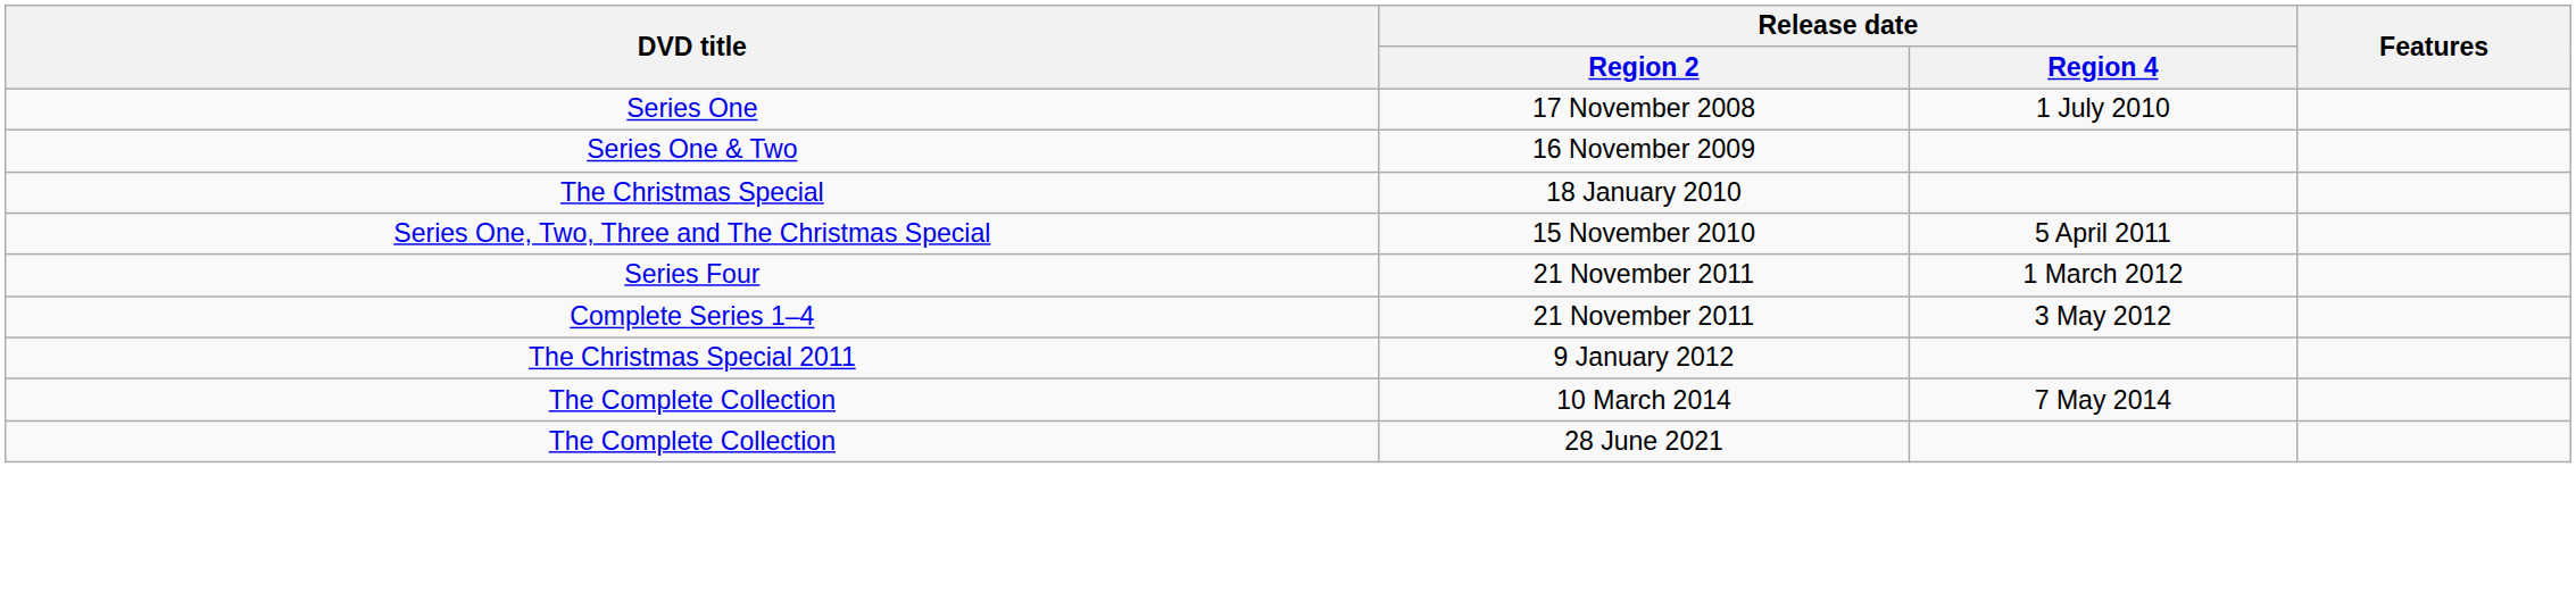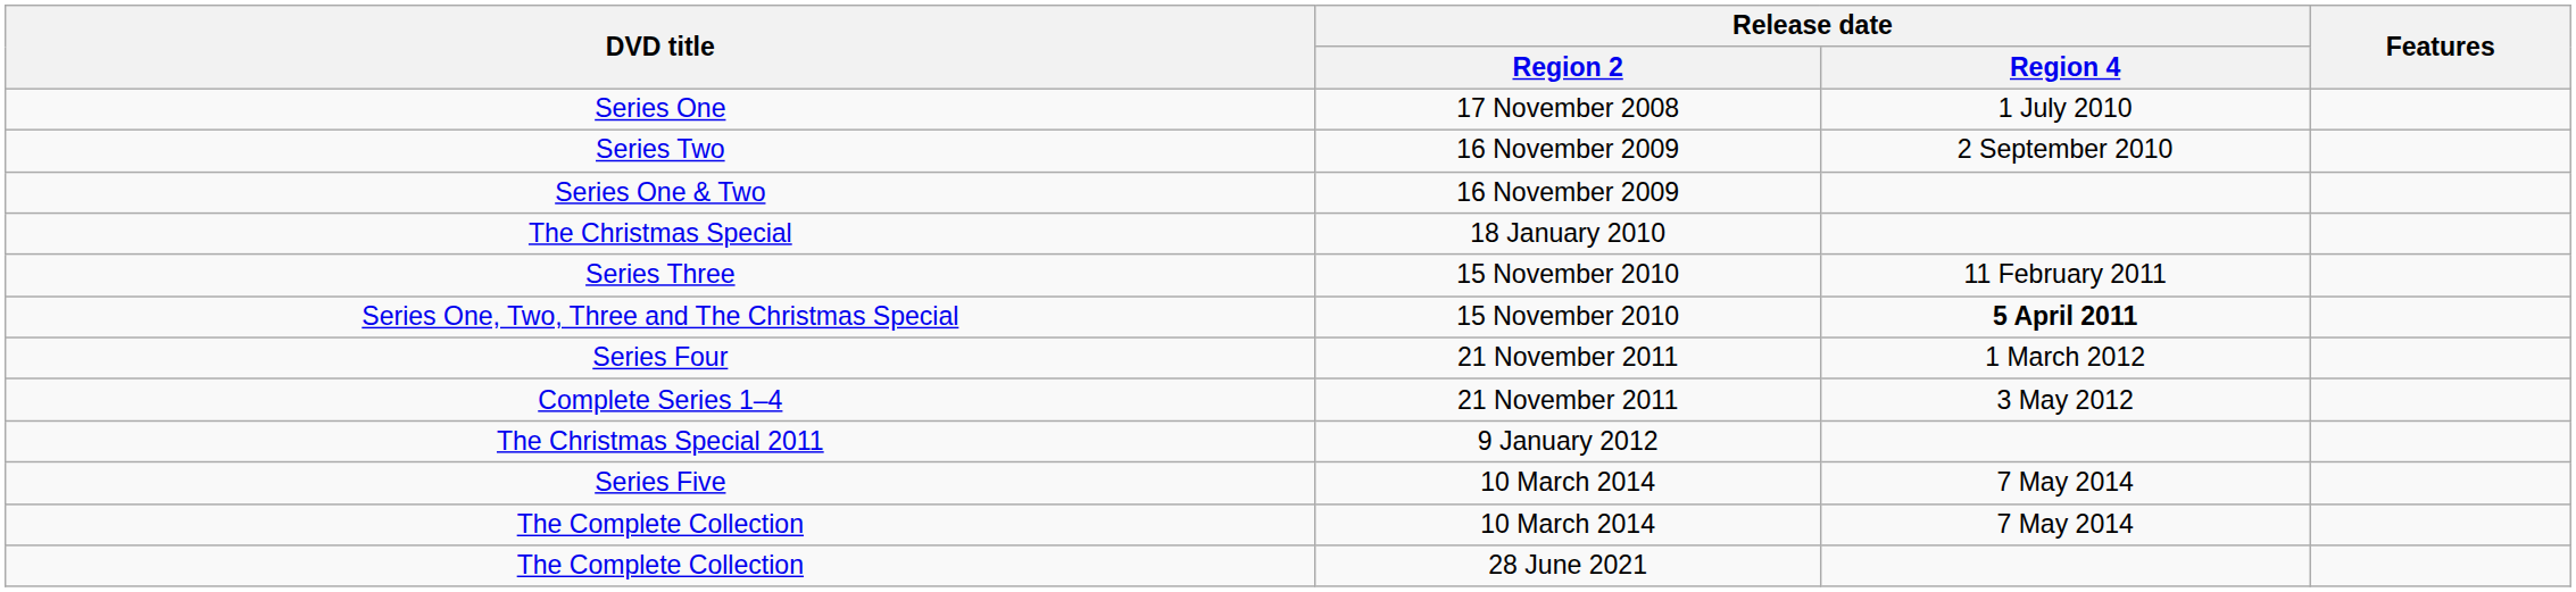 <table class="wikitable" style="width:99%; text-align:center;">
 <tr>
 <th rowspan="2">DVD title</th>
 <th colspan="2">Release date</th>
 <th rowspan="2">Features</th>
 </tr>
 <tr>
 <th><a href='#'>Region 2</a></th>
 <th><a href='#'>Region 4</a></th>
 </tr>
 <tr>
 <td><a href='#'>Series One</a></td>
 <td>17 November 2008</td>
 <td>1 July 2010</td>
 <td><br></td>
 </tr>
 <tr>
+<td><a href='#'>Series Two</a></td>
+<td>16 November 2009</td>
+<td>2 September 2010</td>
+<td><br></td>
+</tr>
+<tr>
 <td><a href='#'>Series One & Two</a></td>
 <td>16 November 2009</td>
 <td></td>
 <td><br></td>
 </tr>
 <tr>
 <td><a href='#'>The Christmas Special</a></td>
 <td>18 January 2010</td>
 <td></td>
 <td><br></td>
 </tr>
 <tr>
+<td><a href='#'>Series Three</a></td>
+<td>15 November 2010</td>
+<td>11 February 2011</td>
+<td><br></td>
+</tr>
+<tr>
 <td><a href='#'>Series One, Two, Three and The Christmas Special</a></td>
 <td>15 November 2010</td>
-<td>5 April 2011</td>
+<td><strong>5 April 2011</strong></td>
 <td><br></td>
 </tr>
 <tr>
 <td><a href='#'>Series Four</a></td>
 <td>21 November 2011</td>
 <td>1 March 2012</td>
 <td><br></td>
 </tr>
 <tr>
 <td><a href='#'>Complete Series 1–4</a></td>
 <td>21 November 2011</td>
 <td>3 May 2012</td>
 <td><br></td>
 </tr>
 <tr>
 <td><a href='#'>The Christmas Special 2011</a></td>
 <td>9 January 2012</td>
 <td></td>
 <td><br></td>
 </tr>
 <tr>
+<td><a href='#'>Series Five</a></td>
+<td>10 March 2014</td>
+<td>7 May 2014</td>
+<td><br></td>
+</tr>
+<tr>
 <td><a href='#'>The Complete Collection</a> </td>
 <td>10 March 2014</td>
 <td>7 May 2014</td>
 <td><br></td>
 </tr>
 <tr>
 <td><a href='#'>The Complete Collection</a></td>
 <td>28 June 2021</td>
 <td></td>
 <td><br></td>
 </tr>
 </table>
